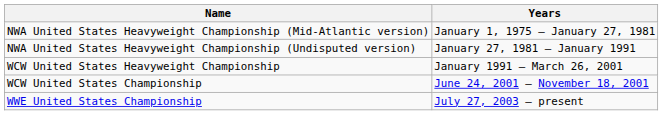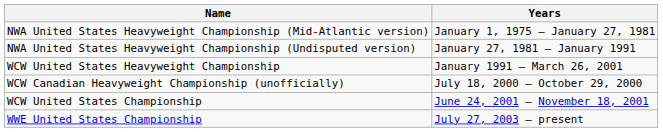 <table class="wikitable">
 <tr>
 <th>Name</th>
 <th>Years</th>
 </tr>
 <tr>
 <td>NWA United States Heavyweight Championship (Mid-Atlantic version)</td>
 <td>January 1, 1975 – January 27, 1981</td>
 </tr>
 <tr>
 <td>NWA United States Heavyweight Championship (Undisputed version)</td>
 <td>January 27, 1981 – January 1991</td>
 </tr>
 <tr>
 <td>WCW United States Heavyweight Championship</td>
 <td>January 1991 – March 26, 2001</td>
 </tr>
 <tr>
+<td>WCW Canadian Heavyweight Championship (unofficially)</td>
+<td>July 18, 2000 – October 29, 2000</td>
+</tr>
+<tr>
 <td>WCW United States Championship</td>
 <td><a href='#'>June 24, 2001</a> – <a href='#'>November 18, 2001</a></td>
 </tr>
 <tr>
 <td><a href='#'>WWE United States Championship</a></td>
 <td><a href='#'>July 27, 2003</a> – present</td>
 </tr>
 </table>
